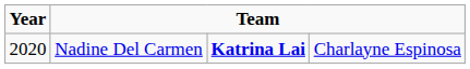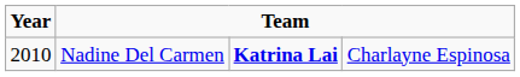 <table class="wikitable sortable">
 <tr>
 <td><strong>Year</strong></td>
 <td colspan="4" align="center"><strong>Team</strong></td>
 </tr>
 <tr>
-<td>2020</td>
+<td>2010</td>
 <td><a href='#'>Nadine Del Carmen</a></td>
 <td><strong><a href='#'>Katrina Lai</a></strong></td>
 <td><a href='#'>Charlayne Espinosa</a></td>
 </tr>
 </table>
